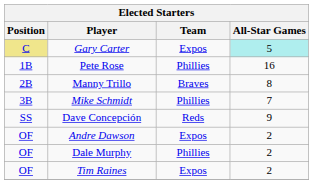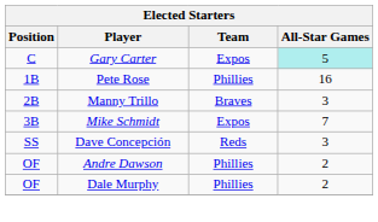 <table class="wikitable" style="font-size: 100%; text-align:center;">
 <tr>
 <th colspan="4">Elected Starters</th>
 </tr>
 <tr>
 <th>Position</th>
 <th width="150">Player</th>
 <th width="100">Team</th>
 <th>All-Star Games</th>
 </tr>
 <tr>
-<td style="background: khaki;"><a href='#'>C</a></td>
+<td><a href='#'>C</a></td>
 <td><em><a href='#'>Gary Carter</a></em></td>
 <td><a href='#'>Expos</a></td>
 <td style="background: paleturquoise;">5</td>
 </tr>
 <tr>
 <td><a href='#'>1B</a></td>
 <td><a href='#'>Pete Rose</a></td>
 <td><a href='#'>Phillies</a></td>
 <td>16</td>
 </tr>
 <tr>
 <td><a href='#'>2B</a></td>
 <td><a href='#'>Manny Trillo</a></td>
 <td><a href='#'>Braves</a></td>
-<td>8</td>
+<td>3</td>
 </tr>
 <tr>
 <td><a href='#'>3B</a></td>
 <td><em><a href='#'>Mike Schmidt</a></em></td>
-<td><a href='#'>Phillies</a></td>
+<td><a href='#'>Expos</a></td>
 <td>7</td>
 </tr>
 <tr>
 <td><a href='#'>SS</a></td>
 <td><a href='#'>Dave Concepción</a></td>
 <td><a href='#'>Reds</a></td>
-<td>9</td>
+<td>3</td>
 </tr>
 <tr>
 <td><a href='#'>OF</a></td>
 <td><em><a href='#'>Andre Dawson</a></em></td>
-<td><a href='#'>Expos</a></td>
+<td><a href='#'>Phillies</a></td>
 <td>2</td>
 </tr>
 <tr>
 <td><a href='#'>OF</a></td>
 <td><a href='#'>Dale Murphy</a></td>
 <td><a href='#'>Phillies</a></td>
 <td>2</td>
 </tr>
 <tr>
-<td><a href='#'>OF</a></td>
-<td><em><a href='#'>Tim Raines</a></em></td>
-<td><a href='#'>Expos</a></td>
-<td>2</td>
-</tr>
-<tr>
 </tr>
 </table>
